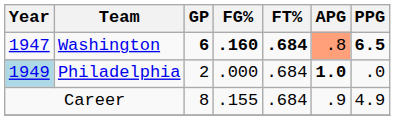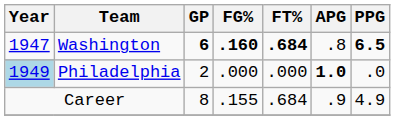 <table class="wikitable sortable" style="font-size:95%; text-align:right;">
 <tr>
 <th>Year</th>
 <th>Team</th>
 <th>GP</th>
 <th>FG%</th>
 <th>FT%</th>
 <th>APG</th>
 <th>PPG</th>
 </tr>
 <tr>
 <td style="text-align:left;"><a href='#'>1947</a></td>
 <td style="text-align:left;"><a href='#'>Washington</a></td>
 <td><strong>6</strong></td>
 <td><strong>.160</strong></td>
 <td><strong>.684</strong></td>
-<td style="background: lightsalmon;">.8</td>
+<td>.8</td>
 <td><strong>6.5</strong></td>
 </tr>
 <tr>
 <td style="background: lightblue; text-align:left;"><a href='#'>1949</a></td>
 <td style="text-align:left;"><a href='#'>Philadelphia</a></td>
 <td>2</td>
 <td>.000</td>
-<td>.684</td>
+<td>.000</td>
 <td><strong>1.0</strong></td>
 <td>.0</td>
 </tr>
 <tr>
 <td style="text-align:center;" colspan="2">Career</td>
 <td>8</td>
 <td>.155</td>
 <td>.684</td>
 <td>.9</td>
 <td>4.9</td>
 </tr>
 <tr>
 </tr>
 </table>
